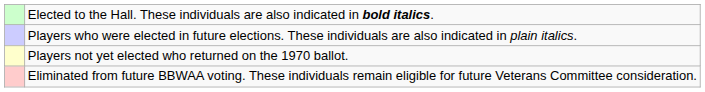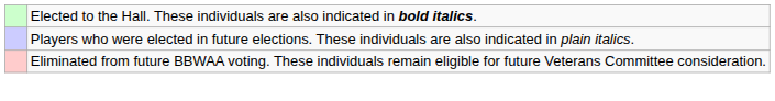 <table class="wikitable">
 <tr>
 <td bgcolor="#ccffcc">    </td>
 <td>Elected to the Hall. These individuals are also indicated in <strong><em>bold italics</em></strong>.</td>
 </tr>
 <tr>
 <td bgcolor="#ccccff">    </td>
 <td>Players who were elected in future elections. These individuals are also indicated in <em>plain italics</em>.</td>
 </tr>
 <tr>
-<td bgcolor="#ffffcc">    </td>
-<td>Players not yet elected who returned on the 1970 ballot.</td>
-</tr>
-<tr>
 <td bgcolor="#ffcccc">    </td>
 <td>Eliminated from future BBWAA voting. These individuals remain eligible for future Veterans Committee consideration.</td>
 </tr>
 </table>
